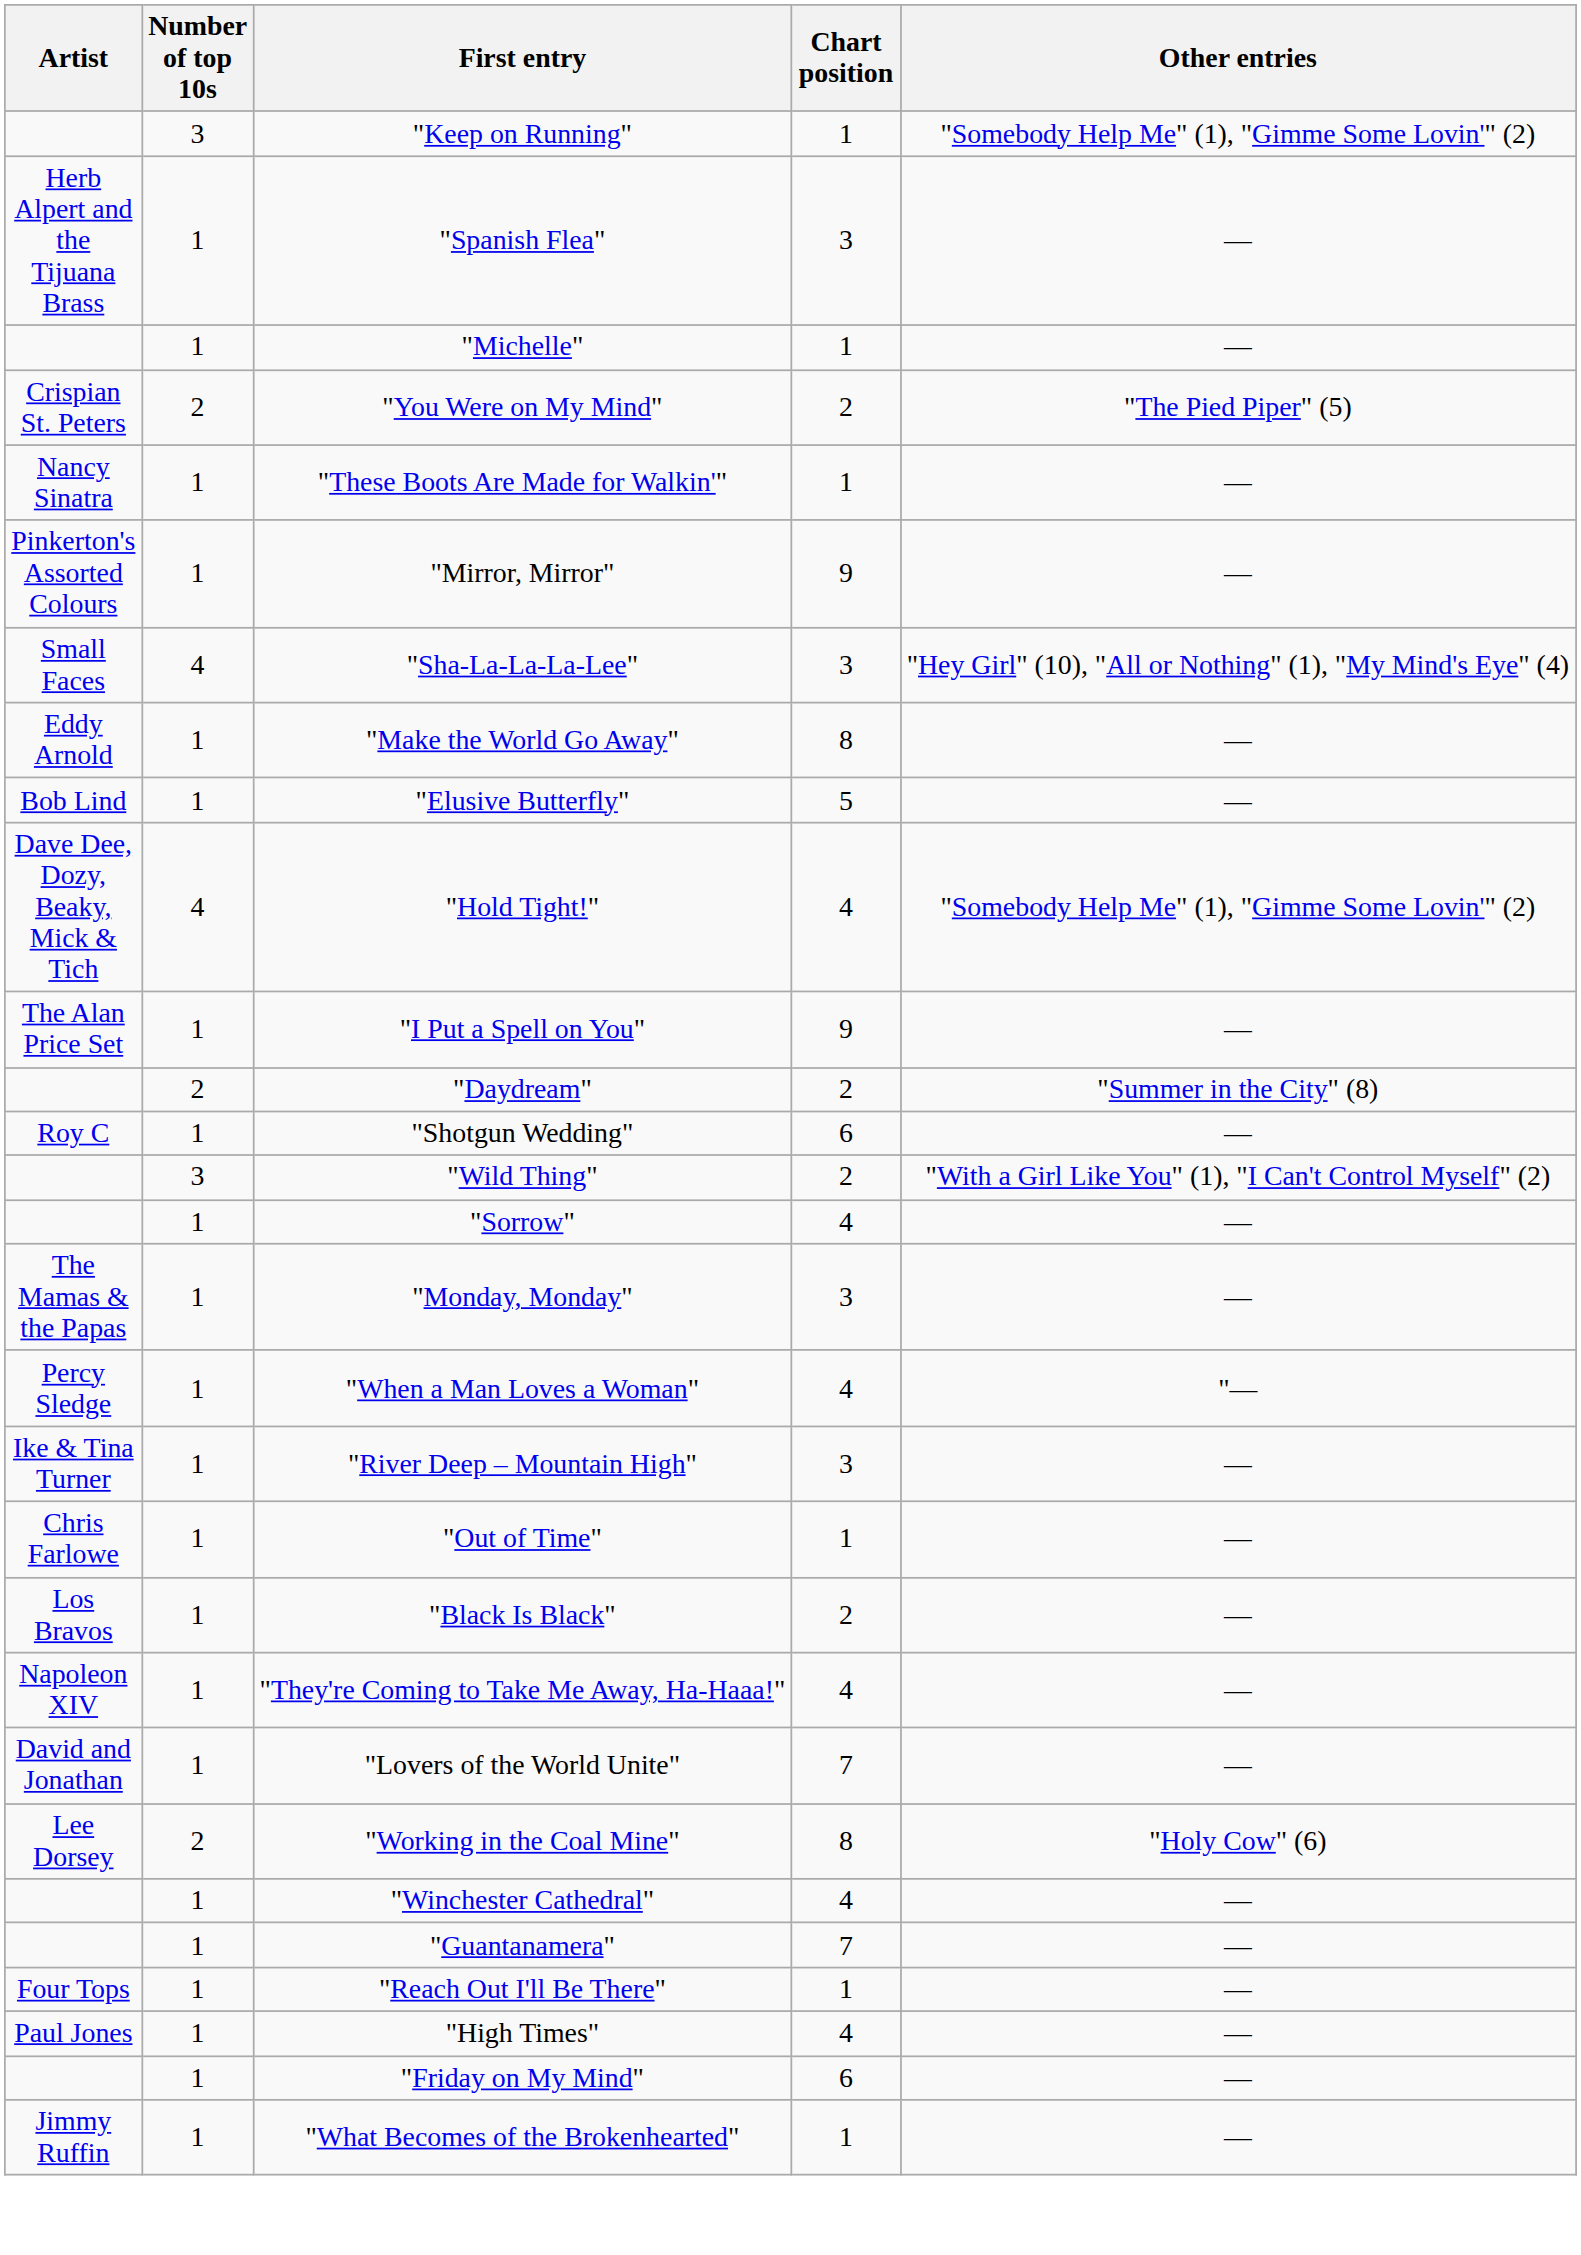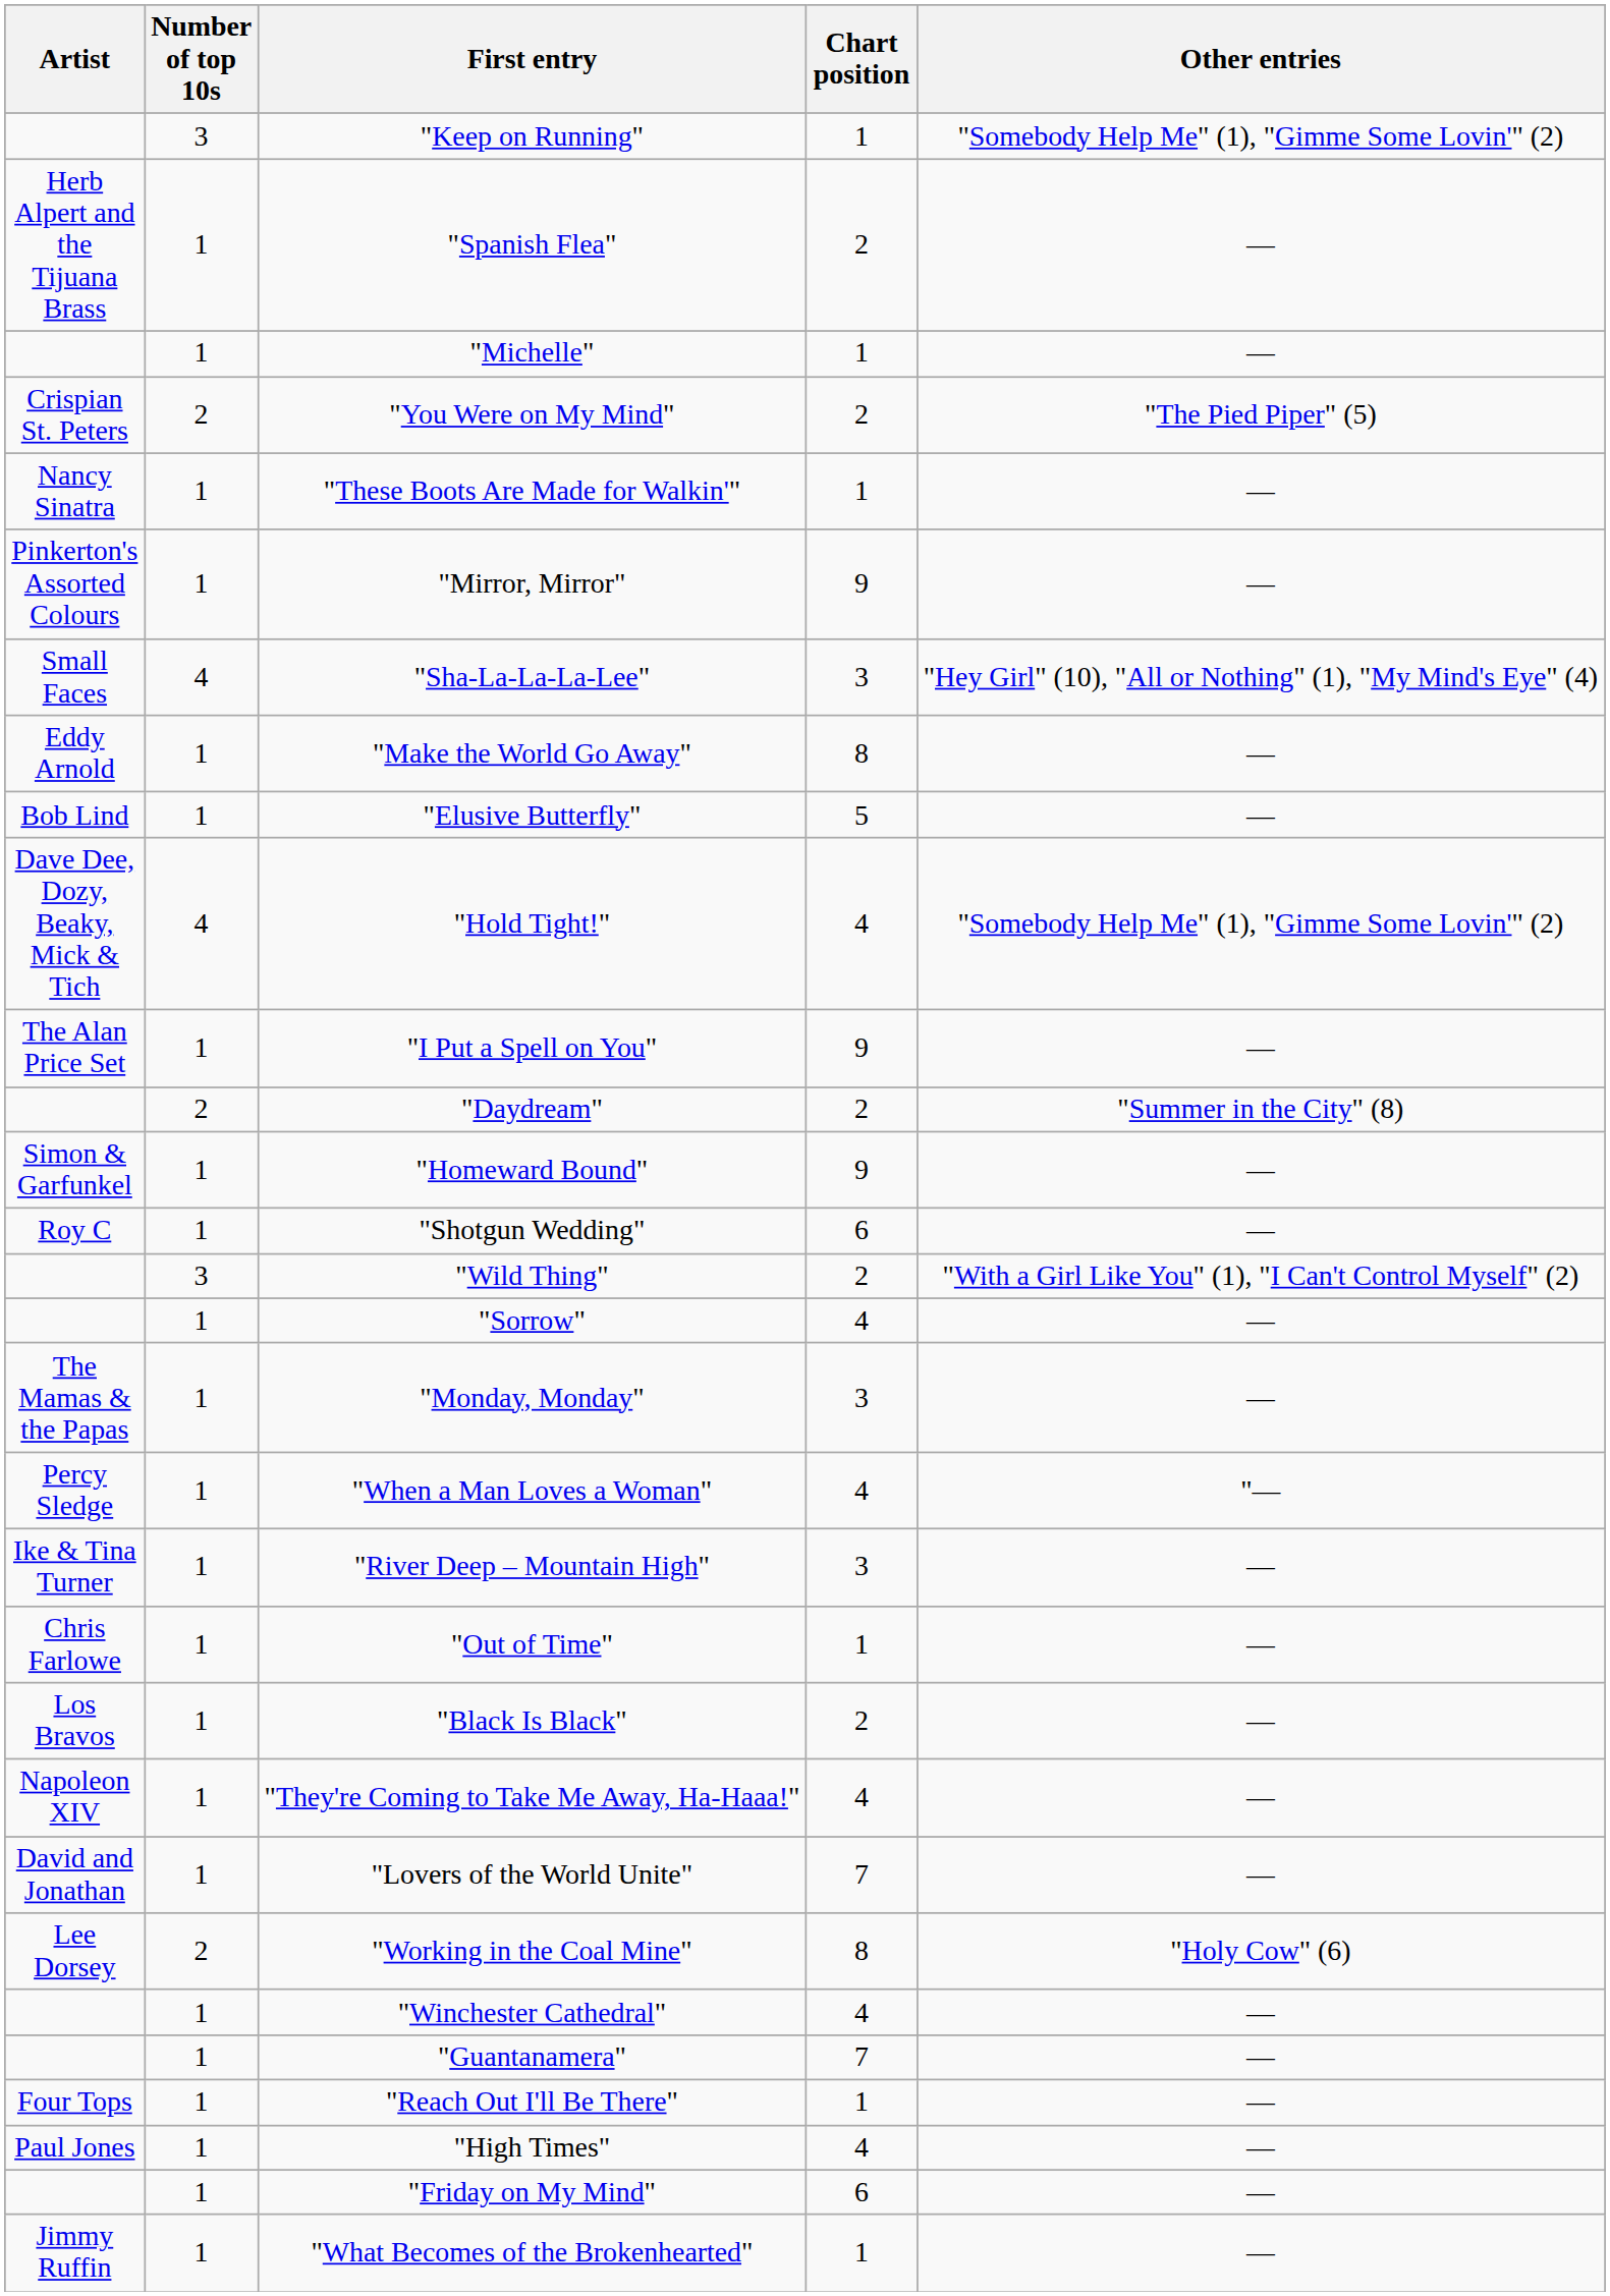 <table class="wikitable sortable mw-collapsible mw-collapsed" style="text-align: center;">
 <tr>
 <th scope="col" style="width:55px;">Artist</th>
 <th scope="col" style="width:55px;" data-sort-type="number">Number of top 10s</th>
 <th scope="col" style="text-align:center;">First entry</th>
 <th scope="col" style="width:55px;" data-sort-type="number">Chart position</th>
 <th scope="col" style="text-align:center;">Other entries</th>
 </tr>
 <tr>
 <td></td>
 <td>3</td>
 <td>"<a href='#'>Keep on Running</a>"</td>
 <td>1</td>
 <td>"<a href='#'>Somebody Help Me</a>" (1), "<a href='#'>Gimme Some Lovin'</a>" (2)</td>
 </tr>
 <tr>
 <td><a href='#'>Herb Alpert and the Tijuana Brass</a></td>
 <td>1</td>
 <td>"<a href='#'>Spanish Flea</a>"</td>
-<td>3</td>
+<td>2</td>
 <td>—</td>
 </tr>
 <tr>
 <td></td>
 <td>1</td>
 <td>"<a href='#'>Michelle</a>"</td>
 <td>1</td>
 <td>—</td>
 </tr>
 <tr>
 <td><a href='#'>Crispian St. Peters</a></td>
 <td>2</td>
 <td>"<a href='#'>You Were on My Mind</a>"</td>
 <td>2</td>
 <td>"<a href='#'>The Pied Piper</a>" (5)</td>
 </tr>
 <tr>
 <td><a href='#'>Nancy Sinatra</a></td>
 <td>1</td>
 <td>"<a href='#'>These Boots Are Made for Walkin'</a>"</td>
 <td>1</td>
 <td>—</td>
 </tr>
 <tr>
 <td><a href='#'>Pinkerton's Assorted Colours</a></td>
 <td>1</td>
 <td>"Mirror, Mirror"</td>
 <td>9</td>
 <td>—</td>
 </tr>
 <tr>
 <td><a href='#'>Small Faces</a></td>
 <td>4</td>
 <td>"<a href='#'>Sha-La-La-La-Lee</a>"</td>
 <td>3</td>
 <td>"<a href='#'>Hey Girl</a>" (10), "<a href='#'>All or Nothing</a>" (1), "<a href='#'>My Mind's Eye</a>" (4)</td>
 </tr>
 <tr>
 <td><a href='#'>Eddy Arnold</a></td>
 <td>1</td>
 <td>"<a href='#'>Make the World Go Away</a>"</td>
 <td>8</td>
 <td>—</td>
 </tr>
 <tr>
 <td><a href='#'>Bob Lind</a></td>
 <td>1</td>
 <td>"<a href='#'>Elusive Butterfly</a>"</td>
 <td>5</td>
 <td>—</td>
 </tr>
 <tr>
 <td><a href='#'>Dave Dee, Dozy, Beaky, Mick & Tich</a></td>
 <td>4</td>
 <td>"<a href='#'>Hold Tight!</a>"</td>
 <td>4</td>
 <td>"<a href='#'>Somebody Help Me</a>" (1), "<a href='#'>Gimme Some Lovin'</a>" (2)</td>
 </tr>
 <tr>
 <td><a href='#'>The Alan Price Set</a></td>
 <td>1</td>
 <td>"<a href='#'>I Put a Spell on You</a>"</td>
 <td>9</td>
 <td>—</td>
 </tr>
 <tr>
 <td></td>
 <td>2</td>
 <td>"<a href='#'>Daydream</a>"</td>
 <td>2</td>
 <td>"<a href='#'>Summer in the City</a>" (8)</td>
+</tr>
+<tr>
+<td><a href='#'>Simon & Garfunkel</a></td>
+<td>1</td>
+<td>"<a href='#'>Homeward Bound</a>"</td>
+<td>9</td>
+<td>—</td>
 </tr>
 <tr>
 <td><a href='#'>Roy C</a></td>
 <td>1</td>
 <td>"Shotgun Wedding"</td>
 <td>6</td>
 <td>—</td>
 </tr>
 <tr>
 <td></td>
 <td>3</td>
 <td>"<a href='#'>Wild Thing</a>"</td>
 <td>2</td>
 <td>"<a href='#'>With a Girl Like You</a>" (1), "<a href='#'>I Can't Control Myself</a>" (2)</td>
 </tr>
 <tr>
 <td></td>
 <td>1</td>
 <td>"<a href='#'>Sorrow</a>"</td>
 <td>4</td>
 <td>—</td>
 </tr>
 <tr>
 <td><a href='#'>The Mamas & the Papas</a></td>
 <td>1</td>
 <td>"<a href='#'>Monday, Monday</a>"</td>
 <td>3</td>
 <td>—</td>
 </tr>
 <tr>
 <td><a href='#'>Percy Sledge</a></td>
 <td>1</td>
 <td>"<a href='#'>When a Man Loves a Woman</a>"</td>
 <td>4</td>
 <td>"—</td>
 </tr>
 <tr>
 <td><a href='#'>Ike & Tina Turner</a></td>
 <td>1</td>
 <td>"<a href='#'>River Deep – Mountain High</a>"</td>
 <td>3</td>
 <td>—</td>
 </tr>
 <tr>
 <td><a href='#'>Chris Farlowe</a></td>
 <td>1</td>
 <td>"<a href='#'>Out of Time</a>"</td>
 <td>1</td>
 <td>—</td>
 </tr>
 <tr>
 <td><a href='#'>Los Bravos</a></td>
 <td>1</td>
 <td>"<a href='#'>Black Is Black</a>"</td>
 <td>2</td>
 <td>—</td>
 </tr>
 <tr>
 <td><a href='#'>Napoleon XIV</a></td>
 <td>1</td>
 <td>"<a href='#'>They're Coming to Take Me Away, Ha-Haaa!</a>"</td>
 <td>4</td>
 <td>—</td>
 </tr>
 <tr>
 <td><a href='#'>David and Jonathan</a></td>
 <td>1</td>
 <td>"Lovers of the World Unite"</td>
 <td>7</td>
 <td>—</td>
 </tr>
 <tr>
 <td><a href='#'>Lee Dorsey</a></td>
 <td>2</td>
 <td>"<a href='#'>Working in the Coal Mine</a>"</td>
 <td>8</td>
 <td>"<a href='#'>Holy Cow</a>" (6)</td>
 </tr>
 <tr>
 <td></td>
 <td>1</td>
 <td>"<a href='#'>Winchester Cathedral</a>"</td>
 <td>4</td>
 <td>—</td>
 </tr>
 <tr>
 <td></td>
 <td>1</td>
 <td>"<a href='#'>Guantanamera</a>"</td>
 <td>7</td>
 <td>—</td>
 </tr>
 <tr>
 <td><a href='#'>Four Tops</a></td>
 <td>1</td>
 <td>"<a href='#'>Reach Out I'll Be There</a>"</td>
 <td>1</td>
 <td>—</td>
 </tr>
 <tr>
 <td><a href='#'>Paul Jones</a></td>
 <td>1</td>
 <td>"High Times"</td>
 <td>4</td>
 <td>—</td>
 </tr>
 <tr>
 <td></td>
 <td>1</td>
 <td>"<a href='#'>Friday on My Mind</a>"</td>
 <td>6</td>
 <td>—</td>
 </tr>
 <tr>
 <td><a href='#'>Jimmy Ruffin</a></td>
 <td>1</td>
 <td>"<a href='#'>What Becomes of the Brokenhearted</a>" </td>
 <td>1</td>
 <td>—</td>
 </tr>
 </table>
